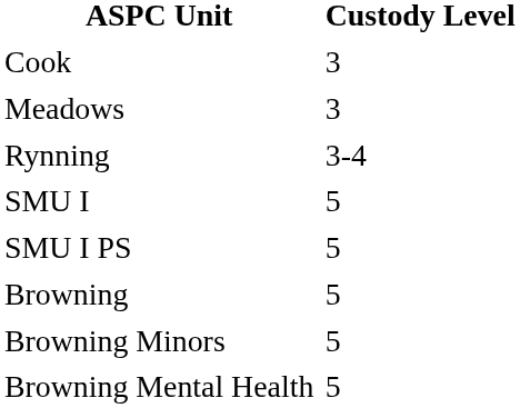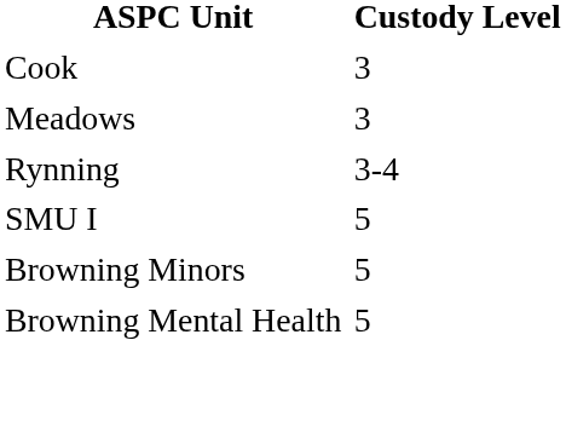 <table border="0" cellpadding="2">
 <tr>
 <th>ASPC Unit</th>
 <th>Custody Level</th>
 </tr>
 <tr>
 <td>Cook</td>
 <td>3</td>
 </tr>
 <tr>
 <td>Meadows</td>
 <td>3</td>
 </tr>
 <tr>
 <td>Rynning</td>
 <td>3-4</td>
 </tr>
 <tr>
 <td>SMU I</td>
 <td>5</td>
 </tr>
 <tr>
-<td>SMU I PS</td>
-<td>5</td>
-</tr>
-<tr>
-<td>Browning</td>
-<td>5</td>
-</tr>
-<tr>
 <td>Browning Minors</td>
 <td>5</td>
 </tr>
 <tr>
 <td>Browning Mental Health</td>
 <td>5</td>
 </tr>
 </table>
